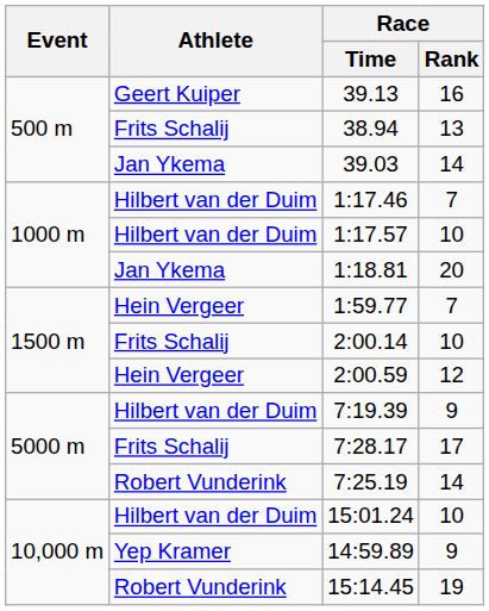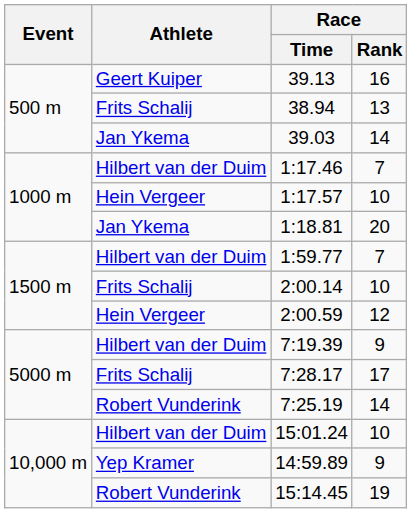 <table class="wikitable" border="1" style="font-size:90%">
 <tr>
 <th rowspan=2>Event</th>
 <th rowspan=2>Athlete</th>
 <th colspan=2>Race</th>
 </tr>
 <tr>
 <th>Time</th>
 <th>Rank</th>
 </tr>
 <tr>
 <td rowspan=3>500 m</td>
 <td><a href='#'>Geert Kuiper</a></td>
 <td align=center>39.13</td>
 <td align=center>16</td>
 </tr>
 <tr>
 <td><a href='#'>Frits Schalij</a></td>
 <td align=center>38.94</td>
 <td align=center>13</td>
 </tr>
 <tr>
 <td><a href='#'>Jan Ykema</a></td>
 <td align=center>39.03</td>
 <td align=center>14</td>
 </tr>
 <tr>
 <td rowspan=3>1000 m</td>
 <td><a href='#'>Hilbert van der Duim</a></td>
 <td align=center>1:17.46</td>
 <td align=center>7</td>
 </tr>
 <tr>
-<td><a href='#'>Hilbert van der Duim</a></td>
+<td><a href='#'>Hein Vergeer</a></td>
 <td align=center>1:17.57</td>
 <td align=center>10</td>
 </tr>
 <tr>
 <td><a href='#'>Jan Ykema</a></td>
 <td align=center>1:18.81</td>
 <td align=center>20</td>
 </tr>
 <tr>
 <td rowspan=3>1500 m</td>
-<td><a href='#'>Hein Vergeer</a></td>
+<td><a href='#'>Hilbert van der Duim</a></td>
 <td align=center>1:59.77</td>
 <td align=center>7</td>
 </tr>
 <tr>
 <td><a href='#'>Frits Schalij</a></td>
 <td align=center>2:00.14</td>
 <td align=center>10</td>
 </tr>
 <tr>
 <td><a href='#'>Hein Vergeer</a></td>
 <td align=center>2:00.59</td>
 <td align=center>12</td>
 </tr>
 <tr>
 <td rowspan=3>5000 m</td>
 <td><a href='#'>Hilbert van der Duim</a></td>
 <td align=center>7:19.39</td>
 <td align=center>9</td>
 </tr>
 <tr>
 <td><a href='#'>Frits Schalij</a></td>
 <td align=center>7:28.17</td>
 <td align=center>17</td>
 </tr>
 <tr>
 <td><a href='#'>Robert Vunderink</a></td>
 <td align=center>7:25.19</td>
 <td align=center>14</td>
 </tr>
 <tr>
 <td rowspan=3>10,000 m</td>
 <td><a href='#'>Hilbert van der Duim</a></td>
 <td align=center>15:01.24</td>
 <td align=center>10</td>
 </tr>
 <tr>
 <td><a href='#'>Yep Kramer</a></td>
 <td align=center>14:59.89</td>
 <td align=center>9</td>
 </tr>
 <tr>
 <td><a href='#'>Robert Vunderink</a></td>
 <td align=center>15:14.45</td>
 <td align=center>19</td>
 </tr>
 </table>
